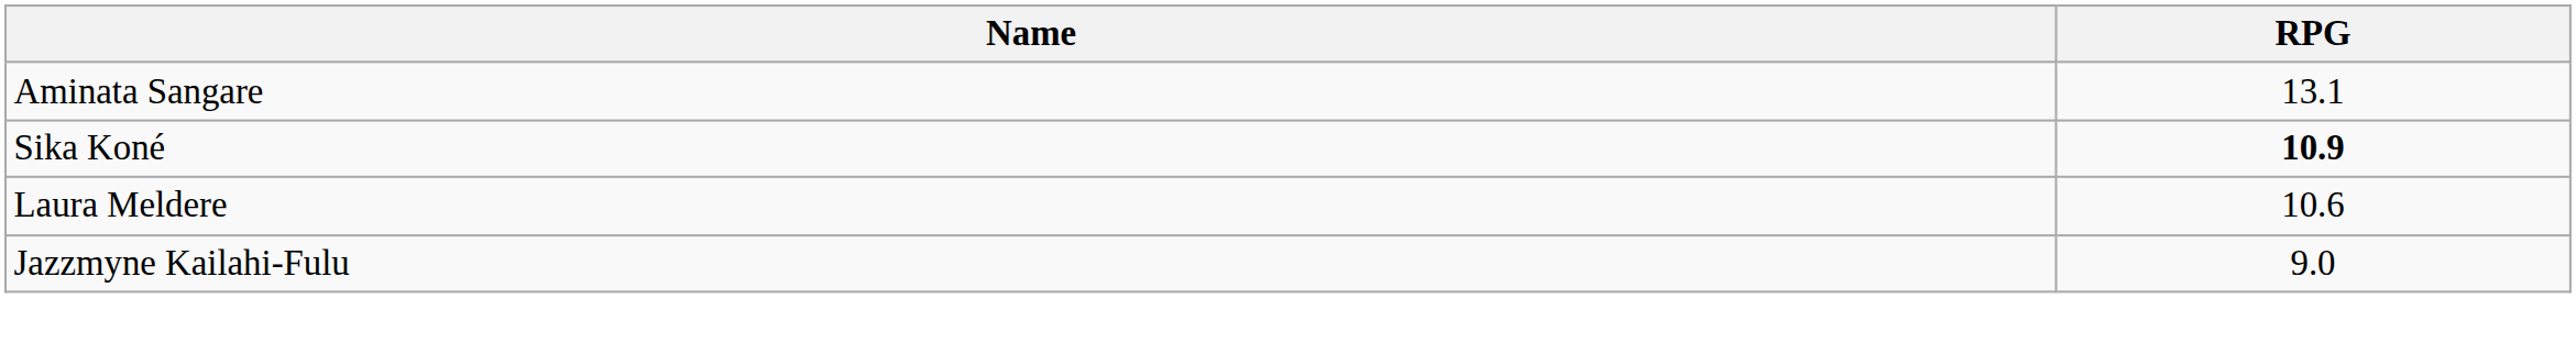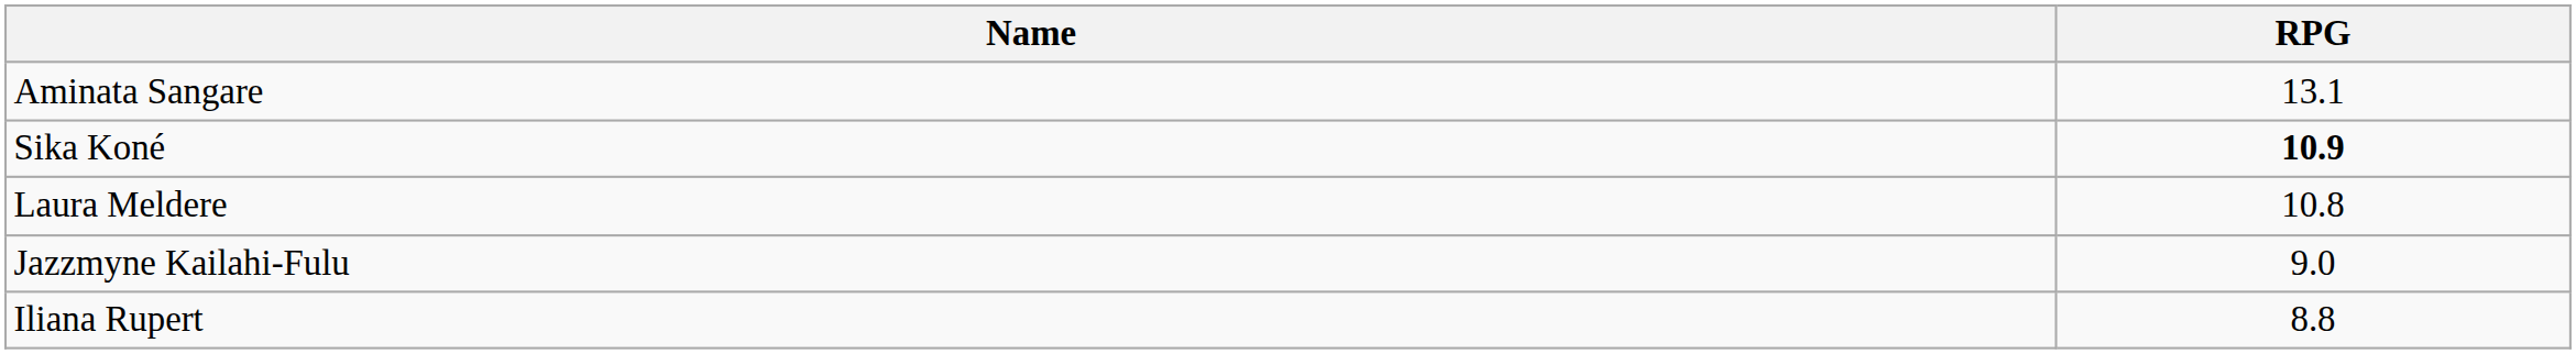 <table class=wikitable width="90%">
 <tr>
 <th width="80%">Name</th>
 <th width="20%">RPG</th>
 </tr>
 <tr>
 <td> Aminata Sangare</td>
 <td align=center>13.1</td>
 </tr>
 <tr>
 <td> Sika Koné</td>
 <td align=center><strong>10.9</strong></td>
 </tr>
 <tr>
 <td> Laura Meldere</td>
-<td align=center>10.6</td>
+<td align=center>10.8</td>
 </tr>
 <tr>
 <td> Jazzmyne Kailahi-Fulu</td>
 <td align=center>9.0</td>
 </tr>
+<tr>
+<td> Iliana Rupert</td>
+<td align=center>8.8</td>
+</tr>
 </table>
